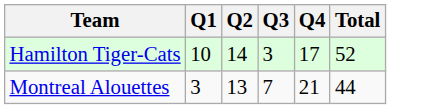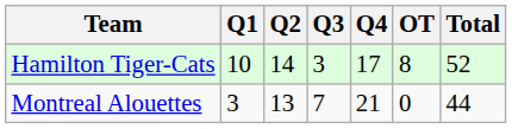 <table class="wikitable">
 <tr>
 <th>Team</th>
 <th>Q1</th>
 <th>Q2</th>
 <th>Q3</th>
 <th>Q4</th>
+<th>OT</th>
 <th>Total</th>
 </tr>
 <tr style="background:#dfd;">
 <td><a href='#'>Hamilton Tiger-Cats</a></td>
 <td>10</td>
 <td>14</td>
 <td>3</td>
 <td>17</td>
+<td>8</td>
 <td>52</td>
 </tr>
 <tr>
 <td><a href='#'>Montreal Alouettes</a></td>
 <td>3</td>
 <td>13</td>
 <td>7</td>
 <td>21</td>
+<td>0</td>
 <td>44</td>
 </tr>
 </table>
